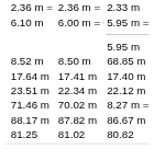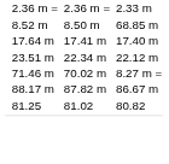 <table>
 <tr valign="top">
 <td></td>
 <td></td>
 <td>2.36 m =</td>
 <td></td>
 <td>2.36 m =</td>
 <td></td>
 <td>2.33 m</td>
-</tr>
-<tr valign="top">
-<td></td>
-<td></td>
-<td>6.10 m</td>
-<td></td>
-<td>6.00 m =</td>
-<td> <hr> </td>
-<td>5.95 m =<hr>5.95 m </td>
 </tr>
 <tr valign="top">
 <td></td>
 <td></td>
 <td>8.52 m </td>
 <td></td>
 <td>8.50 m</td>
 <td></td>
 <td>68.85 m</td>
 </tr>
 <tr valign="top">
 <td></td>
 <td></td>
 <td>17.64 m</td>
 <td></td>
 <td>17.41 m</td>
 <td></td>
 <td>17.40 m </td>
 </tr>
 <tr valign="top">
 <td></td>
 <td></td>
 <td>23.51 m </td>
 <td></td>
 <td>22.34 m </td>
 <td></td>
 <td>22.12 m</td>
 </tr>
 <tr valign="top">
 <td></td>
 <td></td>
 <td>71.46 m </td>
 <td></td>
 <td>70.02 m</td>
 <td></td>
 <td>8.27 m =</td>
 </tr>
 <tr valign="top">
 <td></td>
 <td></td>
 <td>88.17 m</td>
 <td></td>
 <td>87.82 m </td>
 <td></td>
 <td>86.67 m</td>
 </tr>
 <tr valign="top">
 <td></td>
 <td></td>
 <td>81.25 </td>
 <td></td>
 <td>81.02</td>
 <td></td>
 <td>80.82 </td>
 </tr>
 <tr style="background:#e8e8e8;">
 <td colspan=7></td>
 </tr>
 </table>
